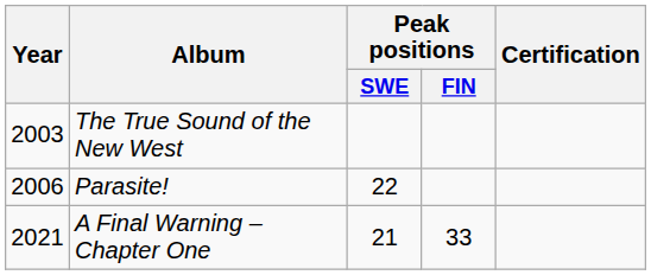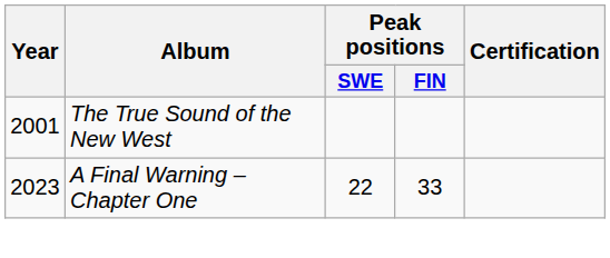 <table class="wikitable">
 <tr>
 <th rowspan="2" style="text-align:center; width:10px;">Year</th>
 <th rowspan="2" style="text-align:center; width:180px;">Album</th>
 <th colspan="2" style="text-align:center; width:20px;">Peak positions</th>
 <th rowspan="2" style="text-align:center; width:70px;">Certification</th>
 </tr>
 <tr>
 <th scope="col" style="width:3em;font-size:90%;"><a href='#'>SWE</a><br></th>
 <th scope="col" style="width:3em;font-size:90%;"><a href='#'>FIN</a><br></th>
 </tr>
 <tr>
-<td style="text-align:center;">2003</td>
+<td style="text-align:center;">2001</td>
 <td><em>The True Sound of the New West</em></td>
 <td style="text-align:center;"></td>
 <td style="text-align:center;"></td>
 <td style="text-align:center;"></td>
 </tr>
 <tr>
-<td style="text-align:center;">2006</td>
-<td><em>Parasite!</em></td>
-<td style="text-align:center;">22</td>
-<td style="text-align:center;"></td>
-<td style="text-align:center;"></td>
-</tr>
-<tr>
-<td style="text-align:center;">2021</td>
+<td style="text-align:center;">2023</td>
 <td><em>A Final Warning – Chapter One</em></td>
-<td style="text-align:center;">21<br></td>
+<td style="text-align:center;">22<br></td>
 <td style="text-align:center;">33<br></td>
 <td style="text-align:center;"></td>
 </tr>
 </table>
